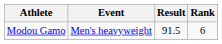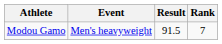 <table class="wikitable" style="font-size:90%">
 <tr>
 <th>Athlete</th>
 <th>Event</th>
 <th>Result</th>
 <th>Rank</th>
 </tr>
 <tr align=center>
 <td align=left><a href='#'>Modou Gamo</a></td>
 <td align=left><a href='#'>Men's heavyweight</a></td>
 <td>91.5</td>
-<td>6</td>
+<td>7</td>
 </tr>
 </table>
